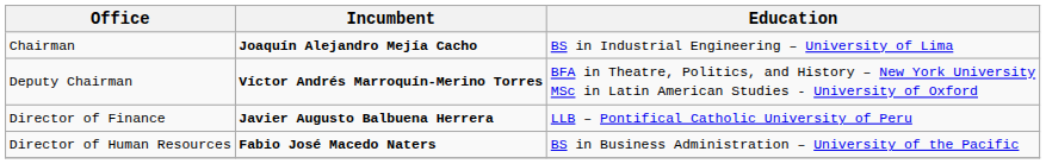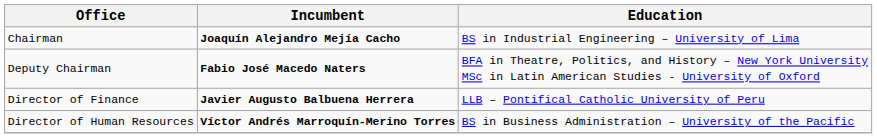 <table class="wikitable sortable" style="text-align:left">
 <tr>
 <th>Office</th>
 <th>Incumbent</th>
 <th>Education</th>
 </tr>
 <tr>
 <td><small>Chairman</small></td>
 <td><small><strong>Joaquín Alejandro Mejía Cacho</strong></small></td>
 <td><small><a href='#'>BS</a> in Industrial Engineering –  <a href='#'>University of Lima</a></small></td>
 </tr>
 <tr>
 <td><small>Deputy Chairman</small></td>
-<td><small><strong>Víctor Andrés Marroquín-Merino Torres</strong></small></td>
+<td><small><strong>Fabio José Macedo Naters</strong></small></td>
 <td><small><a href='#'>BFA</a> in Theatre, Politics, and History – <a href='#'>New York University</a><br><a href='#'>MSc</a> in Latin American Studies - <a href='#'>University of Oxford</a></small></td>
 </tr>
 <tr>
 <td><small>Director of Finance</small></td>
 <td><small><strong>Javier Augusto Balbuena Herrera</strong></small></td>
 <td><small><a href='#'>LLB</a> – <a href='#'>Pontifical Catholic University of Peru</a></small></td>
 </tr>
 <tr>
 <td><small>Director of Human Resources</small></td>
-<td><small><strong>Fabio José Macedo Naters</strong></small></td>
+<td><small><strong>Víctor Andrés Marroquín-Merino Torres</strong></small></td>
 <td><small><a href='#'>BS</a> in Business Administration –  <a href='#'>University of the Pacific</a></small></td>
 </tr>
 <tr>
 </tr>
 </table>
